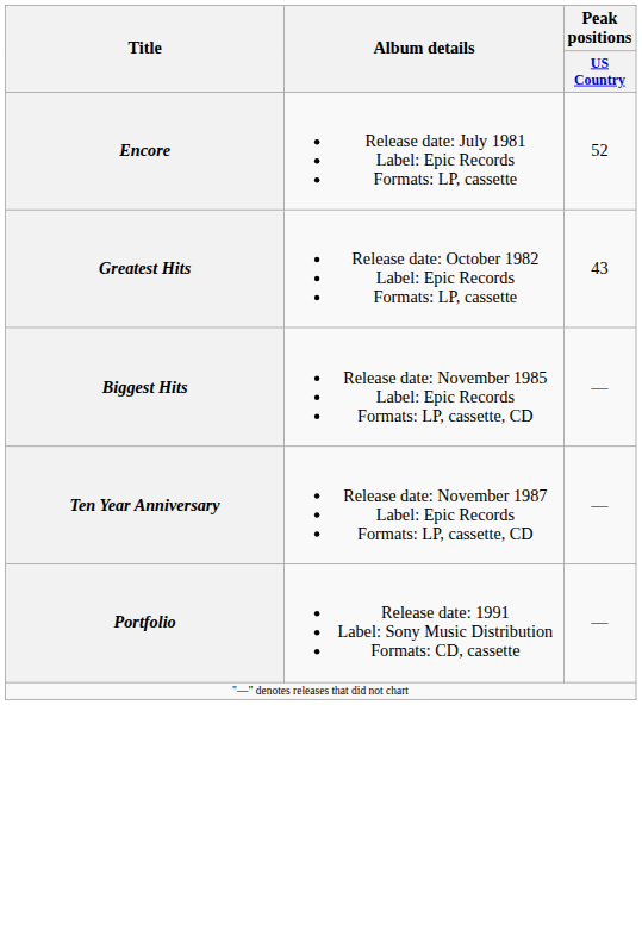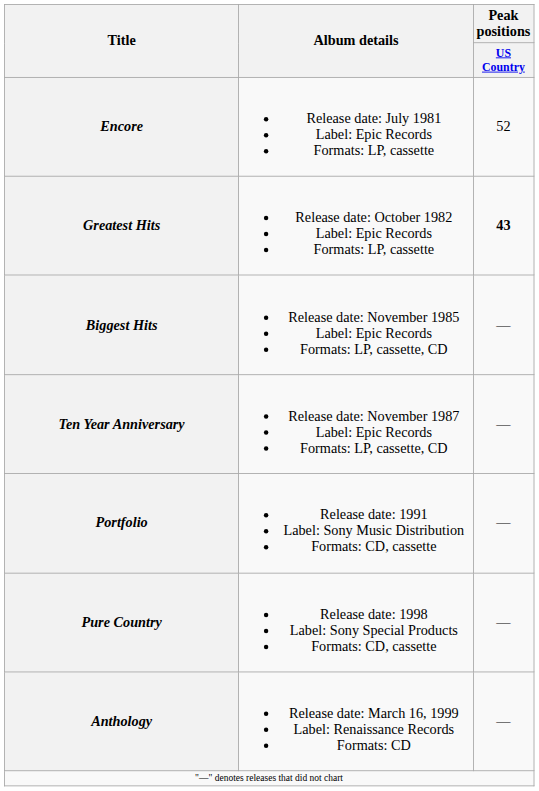 <table class="wikitable plainrowheaders" style="text-align:center;">
 <tr>
 <th rowspan="2" style="width:16em;">Title</th>
 <th rowspan="2" style="width:16em;">Album details</th>
 <th>Peak positions</th>
 </tr>
 <tr style="font-size:smaller;">
 <th style="width:45px;"><a href='#'>US Country</a><br></th>
 </tr>
 <tr>
 <th scope="row"><em>Encore</em></th>
 <td><br><ul><li>Release date: July 1981</li><li>Label: Epic Records</li><li>Formats: LP, cassette</li></ul></td>
 <td>52</td>
 </tr>
 <tr>
 <th scope="row"><em>Greatest Hits</em></th>
 <td><br><ul><li>Release date: October 1982</li><li>Label: Epic Records</li><li>Formats: LP, cassette</li></ul></td>
-<td>43</td>
+<td><strong>43</strong></td>
 </tr>
 <tr>
 <th scope="row"><em>Biggest Hits</em></th>
 <td><br><ul><li>Release date: November 1985</li><li>Label: Epic Records</li><li>Formats: LP, cassette, CD</li></ul></td>
 <td>—</td>
 </tr>
 <tr>
 <th scope="row"><em>Ten Year Anniversary</em></th>
 <td><br><ul><li>Release date: November 1987</li><li>Label: Epic Records</li><li>Formats: LP, cassette, CD</li></ul></td>
 <td>—</td>
 </tr>
 <tr>
 <th scope="row"><em>Portfolio</em></th>
 <td><br><ul><li>Release date: 1991</li><li>Label: Sony Music Distribution</li><li>Formats: CD, cassette</li></ul></td>
 <td>—</td>
 </tr>
 <tr>
+<th scope="row"><em>Pure Country</em></th>
+<td><br><ul><li>Release date: 1998</li><li>Label: Sony Special Products</li><li>Formats: CD, cassette</li></ul></td>
+<td>—</td>
+</tr>
+<tr>
+<th scope="row"><em>Anthology</em></th>
+<td><br><ul><li>Release date: March 16, 1999</li><li>Label: Renaissance Records</li><li>Formats: CD</li></ul></td>
+<td>—</td>
+</tr>
+<tr>
 <td colspan="3" style="font-size:8pt">"—" denotes releases that did not chart</td>
 </tr>
 </table>
